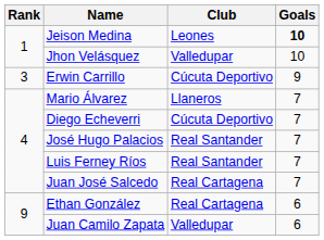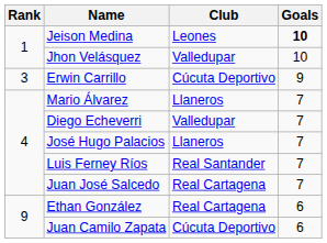 <table class="wikitable" border="1">
 <tr>
 <th>Rank</th>
 <th>Name</th>
 <th>Club</th>
 <th>Goals</th>
 </tr>
 <tr>
 <td rowspan=2 align=center>1</td>
 <td> <a href='#'>Jeison Medina</a></td>
 <td><a href='#'>Leones</a></td>
 <td align=center><strong>10</strong></td>
 </tr>
 <tr>
 <td> <a href='#'>Jhon Velásquez</a></td>
 <td><a href='#'>Valledupar</a></td>
 <td align=center>10</td>
 </tr>
 <tr>
 <td align=center>3</td>
 <td> <a href='#'>Erwin Carrillo</a></td>
 <td><a href='#'>Cúcuta Deportivo</a></td>
 <td align=center>9</td>
 </tr>
 <tr>
 <td rowspan=5 align=center>4</td>
 <td> <a href='#'>Mario Álvarez</a></td>
 <td><a href='#'>Llaneros</a></td>
 <td align=center>7</td>
 </tr>
 <tr>
 <td> <a href='#'>Diego Echeverri</a></td>
-<td><a href='#'>Cúcuta Deportivo</a></td>
+<td><a href='#'>Valledupar</a></td>
 <td align=center>7</td>
 </tr>
 <tr>
 <td> <a href='#'>José Hugo Palacios</a></td>
-<td><a href='#'>Real Santander</a></td>
+<td><a href='#'>Llaneros</a></td>
 <td align=center>7</td>
 </tr>
 <tr>
 <td> <a href='#'>Luis Ferney Ríos</a></td>
 <td><a href='#'>Real Santander</a></td>
 <td align=center>7</td>
 </tr>
 <tr>
 <td> <a href='#'>Juan José Salcedo</a></td>
 <td><a href='#'>Real Cartagena</a></td>
 <td align=center>7</td>
 </tr>
 <tr>
 <td rowspan=2 align=center>9</td>
 <td> <a href='#'>Ethan González</a></td>
 <td><a href='#'>Real Cartagena</a></td>
 <td align=center>6</td>
 </tr>
 <tr>
 <td> <a href='#'>Juan Camilo Zapata</a></td>
-<td><a href='#'>Valledupar</a></td>
+<td><a href='#'>Cúcuta Deportivo</a></td>
 <td align=center>6</td>
 </tr>
 </table>
